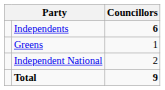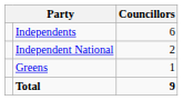 <table class="wikitable">
 <tr>
 <th colspan="2">Party</th>
 <th>Councillors</th>
 </tr>
 <tr>
 <td> </td>
 <td><a href='#'>Independents</a></td>
-<td align=right><strong>6</strong></td>
+<td align=right>6</td>
+</tr>
+<tr>
+<td> </td>
+<td><a href='#'>Independent National</a></td>
+<td align=right>2</td>
 </tr>
 <tr>
 <td> </td>
 <td><a href='#'>Greens</a></td>
 <td align=right>1</td>
 </tr>
 <tr>
-<td> </td>
-<td><a href='#'>Independent National</a></td>
-<td align=right>2</td>
-</tr>
-<tr>
 <td></td>
 <td><strong>Total</strong></td>
 <td align=right><strong>9</strong></td>
 </tr>
 </table>
